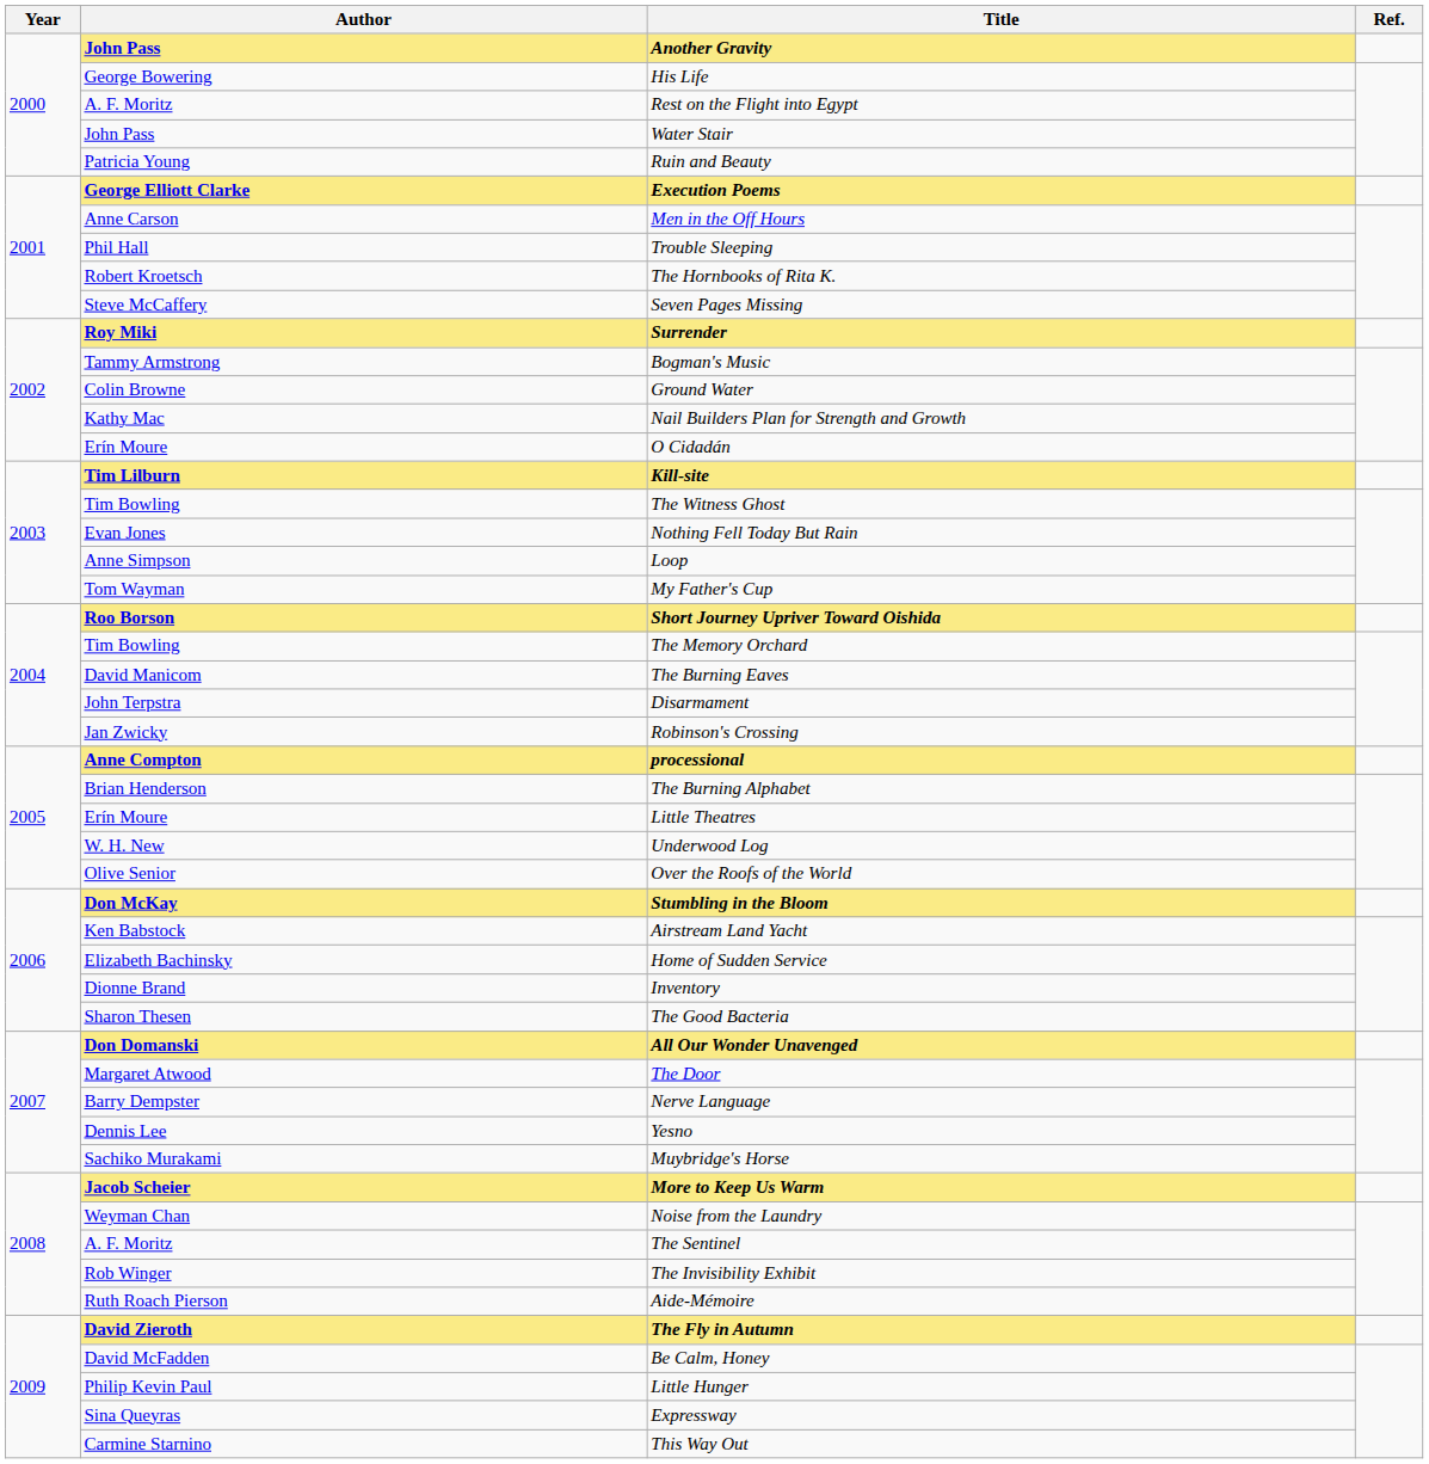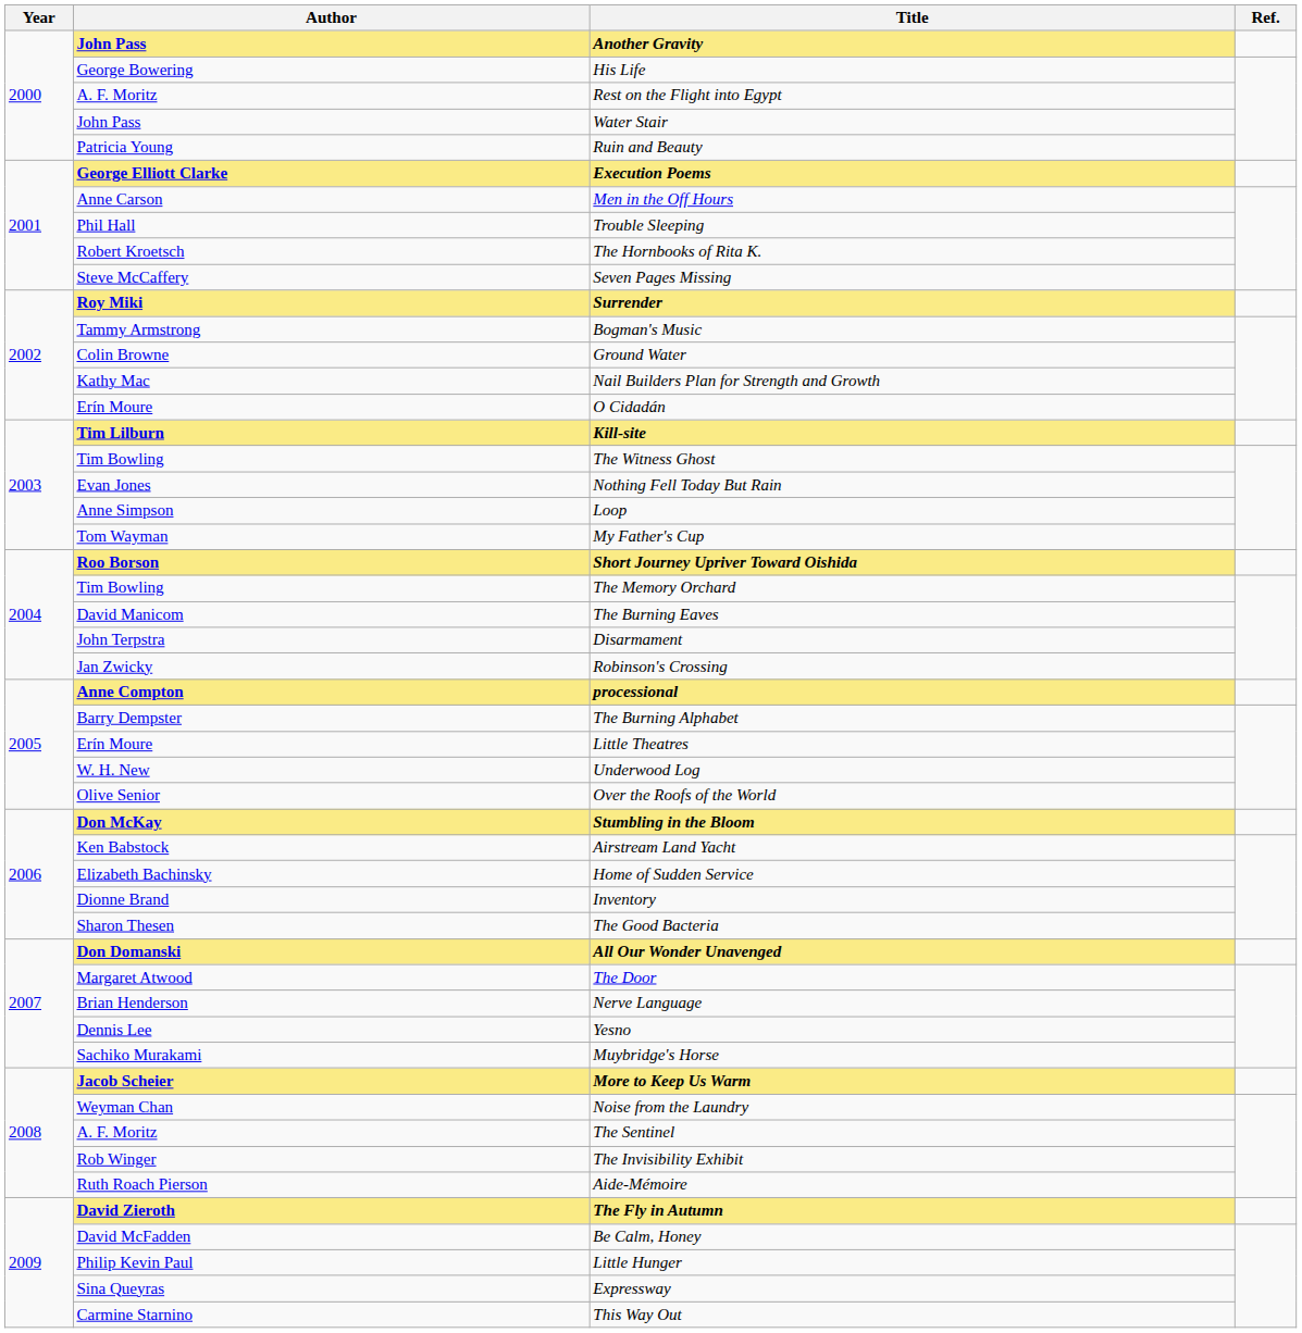 <table class="wikitable" width="100%">
 <tr>
 <th>Year</th>
 <th width="40%">Author</th>
 <th width="50%">Title</th>
 <th>Ref.</th>
 </tr>
 <tr>
 <td rowspan="5"><a href='#'>2000</a></td>
 <td style="background:#FAEB86"><strong><a href='#'>John Pass</a></strong></td>
 <td style="background:#FAEB86"><strong><em>Another Gravity</em></strong></td>
 <td></td>
 </tr>
 <tr>
 <td><a href='#'>George Bowering</a></td>
 <td><em>His Life</em></td>
 <td rowspan=4></td>
 </tr>
 <tr>
 <td><a href='#'>A. F. Moritz</a></td>
 <td><em>Rest on the Flight into Egypt</em></td>
 </tr>
 <tr>
 <td><a href='#'>John Pass</a></td>
 <td><em>Water Stair</em></td>
 </tr>
 <tr>
 <td><a href='#'>Patricia Young</a></td>
 <td><em>Ruin and Beauty</em></td>
 </tr>
 <tr>
 <td rowspan="5"><a href='#'>2001</a></td>
 <td style="background:#FAEB86"><strong><a href='#'>George Elliott Clarke</a></strong></td>
 <td style="background:#FAEB86"><strong><em>Execution Poems</em></strong></td>
 <td></td>
 </tr>
 <tr>
 <td><a href='#'>Anne Carson</a></td>
 <td><em><a href='#'>Men in the Off Hours</a></em></td>
 <td rowspan=4></td>
 </tr>
 <tr>
 <td><a href='#'>Phil Hall</a></td>
 <td><em>Trouble Sleeping</em></td>
 </tr>
 <tr>
 <td><a href='#'>Robert Kroetsch</a></td>
 <td><em>The Hornbooks of Rita K.</em></td>
 </tr>
 <tr>
 <td><a href='#'>Steve McCaffery</a></td>
 <td><em>Seven Pages Missing</em></td>
 </tr>
 <tr>
 <td rowspan="5"><a href='#'>2002</a></td>
 <td style="background:#FAEB86"><strong><a href='#'>Roy Miki</a></strong></td>
 <td style="background:#FAEB86"><strong><em>Surrender</em></strong></td>
 <td></td>
 </tr>
 <tr>
 <td><a href='#'>Tammy Armstrong</a></td>
 <td><em>Bogman's Music</em></td>
 <td rowspan=4></td>
 </tr>
 <tr>
 <td><a href='#'>Colin Browne</a></td>
 <td><em>Ground Water</em></td>
 </tr>
 <tr>
 <td><a href='#'>Kathy Mac</a></td>
 <td><em>Nail Builders Plan for Strength and Growth</em></td>
 </tr>
 <tr>
 <td><a href='#'>Erín Moure</a></td>
 <td><em>O Cidadán</em></td>
 </tr>
 <tr>
 <td rowspan="5"><a href='#'>2003</a></td>
 <td style="background:#FAEB86"><strong><a href='#'>Tim Lilburn</a></strong></td>
 <td style="background:#FAEB86"><strong><em>Kill-site</em></strong></td>
 <td></td>
 </tr>
 <tr>
 <td><a href='#'>Tim Bowling</a></td>
 <td><em>The Witness Ghost</em></td>
 <td rowspan=4></td>
 </tr>
 <tr>
 <td><a href='#'>Evan Jones</a></td>
 <td><em>Nothing Fell Today But Rain</em></td>
 </tr>
 <tr>
 <td><a href='#'>Anne Simpson</a></td>
 <td><em>Loop</em></td>
 </tr>
 <tr>
 <td><a href='#'>Tom Wayman</a></td>
 <td><em>My Father's Cup</em></td>
 </tr>
 <tr>
 <td rowspan="5"><a href='#'>2004</a></td>
 <td style="background:#FAEB86"><strong><a href='#'>Roo Borson</a></strong></td>
 <td style="background:#FAEB86"><strong><em>Short Journey Upriver Toward Oishida</em></strong></td>
 <td></td>
 </tr>
 <tr>
 <td><a href='#'>Tim Bowling</a></td>
 <td><em>The Memory Orchard</em></td>
 <td rowspan=4></td>
 </tr>
 <tr>
 <td><a href='#'>David Manicom</a></td>
 <td><em>The Burning Eaves</em></td>
 </tr>
 <tr>
 <td><a href='#'>John Terpstra</a></td>
 <td><em>Disarmament</em></td>
 </tr>
 <tr>
 <td><a href='#'>Jan Zwicky</a></td>
 <td><em>Robinson's Crossing</em></td>
 </tr>
 <tr>
 <td rowspan="5"><a href='#'>2005</a></td>
 <td style="background:#FAEB86"><strong><a href='#'>Anne Compton</a></strong></td>
 <td style="background:#FAEB86"><strong><em>processional</em></strong></td>
 <td></td>
 </tr>
 <tr>
-<td><a href='#'>Brian Henderson</a></td>
+<td><a href='#'>Barry Dempster</a></td>
 <td><em>The Burning Alphabet</em></td>
 <td rowspan=4></td>
 </tr>
 <tr>
 <td><a href='#'>Erín Moure</a></td>
 <td><em>Little Theatres</em></td>
 </tr>
 <tr>
 <td><a href='#'>W. H. New</a></td>
 <td><em>Underwood Log</em></td>
 </tr>
 <tr>
 <td><a href='#'>Olive Senior</a></td>
 <td><em>Over the Roofs of the World</em></td>
 </tr>
 <tr>
 <td rowspan="5"><a href='#'>2006</a></td>
 <td style="background:#FAEB86"><strong><a href='#'>Don McKay</a></strong></td>
 <td style="background:#FAEB86"><strong><em>Stumbling in the Bloom</em></strong></td>
 <td></td>
 </tr>
 <tr>
 <td><a href='#'>Ken Babstock</a></td>
 <td><em>Airstream Land Yacht</em></td>
 <td rowspan=4></td>
 </tr>
 <tr>
 <td><a href='#'>Elizabeth Bachinsky</a></td>
 <td><em>Home of Sudden Service</em></td>
 </tr>
 <tr>
 <td><a href='#'>Dionne Brand</a></td>
 <td><em>Inventory</em></td>
 </tr>
 <tr>
 <td><a href='#'>Sharon Thesen</a></td>
 <td><em>The Good Bacteria</em></td>
 </tr>
 <tr>
 <td rowspan="5"><a href='#'>2007</a></td>
 <td style="background:#FAEB86"><strong><a href='#'>Don Domanski</a></strong></td>
 <td style="background:#FAEB86"><strong><em>All Our Wonder Unavenged</em></strong></td>
 <td></td>
 </tr>
 <tr>
 <td><a href='#'>Margaret Atwood</a></td>
 <td><em><a href='#'>The Door</a></em></td>
 <td rowspan=4></td>
 </tr>
 <tr>
-<td><a href='#'>Barry Dempster</a></td>
+<td><a href='#'>Brian Henderson</a></td>
 <td><em>Nerve Language</em></td>
 </tr>
 <tr>
 <td><a href='#'>Dennis Lee</a></td>
 <td><em>Yesno</em></td>
 </tr>
 <tr>
 <td><a href='#'>Sachiko Murakami</a></td>
 <td><em>Muybridge's Horse</em></td>
 </tr>
 <tr>
 <td rowspan="5"><a href='#'>2008</a></td>
 <td style="background:#FAEB86"><strong><a href='#'>Jacob Scheier</a></strong></td>
 <td style="background:#FAEB86"><strong><em>More to Keep Us Warm</em></strong></td>
 <td></td>
 </tr>
 <tr>
 <td><a href='#'>Weyman Chan</a></td>
 <td><em>Noise from the Laundry</em></td>
 <td rowspan=4></td>
 </tr>
 <tr>
 <td><a href='#'>A. F. Moritz</a></td>
 <td><em>The Sentinel</em></td>
 </tr>
 <tr>
 <td><a href='#'>Rob Winger</a></td>
 <td><em>The Invisibility Exhibit</em></td>
 </tr>
 <tr>
 <td><a href='#'>Ruth Roach Pierson</a></td>
 <td><em>Aide-Mémoire</em></td>
 </tr>
 <tr>
 <td rowspan="5"><a href='#'>2009</a></td>
 <td style="background:#FAEB86"><strong><a href='#'>David Zieroth</a></strong></td>
 <td style="background:#FAEB86"><strong><em>The Fly in Autumn</em></strong></td>
 <td></td>
 </tr>
 <tr>
 <td><a href='#'>David McFadden</a></td>
 <td><em>Be Calm, Honey</em></td>
 <td rowspan=4></td>
 </tr>
 <tr>
 <td><a href='#'>Philip Kevin Paul</a></td>
 <td><em>Little Hunger</em></td>
 </tr>
 <tr>
 <td><a href='#'>Sina Queyras</a></td>
 <td><em>Expressway</em></td>
 </tr>
 <tr>
 <td><a href='#'>Carmine Starnino</a></td>
 <td><em>This Way Out</em></td>
 </tr>
 </table>
